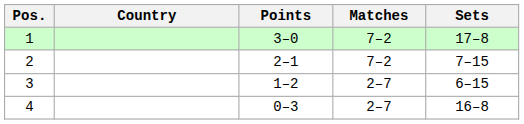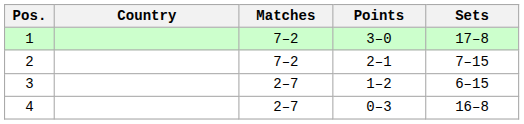 <table class=wikitable style=text-align:center>
 <tr>
 <th width=40>Pos.</th>
 <th width=165>Country</th>
+<th width=80>Matches</th>
 <th width=80>Points</th>
-<th width=80>Matches</th>
 <th width=80>Sets</th>
 </tr>
 <tr bgcolor=ccffcc>
 <td>1</td>
 <td align=left></td>
+<td>7–2</td>
 <td>3–0</td>
-<td>7–2</td>
 <td>17–8</td>
 </tr>
 <tr bgcolor=ffffff>
 <td>2</td>
 <td align=left></td>
+<td>7–2</td>
 <td>2–1</td>
-<td>7–2</td>
 <td>7–15</td>
 </tr>
 <tr bgcolor=ffffff>
 <td>3</td>
 <td align=left></td>
+<td>2–7</td>
 <td>1–2</td>
-<td>2–7</td>
 <td>6–15</td>
 </tr>
 <tr bgcolor=ffffff>
 <td>4</td>
 <td align=left></td>
+<td>2–7</td>
 <td>0–3</td>
-<td>2–7</td>
 <td>16–8</td>
 </tr>
 </table>
